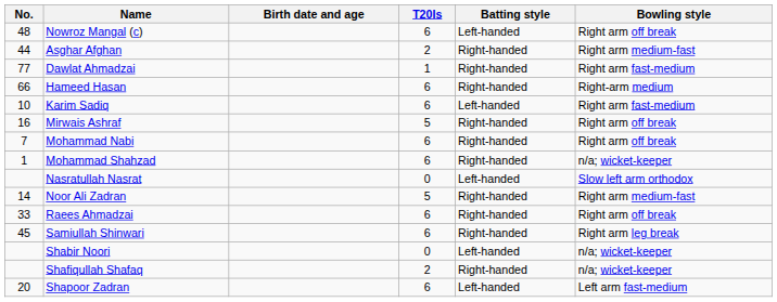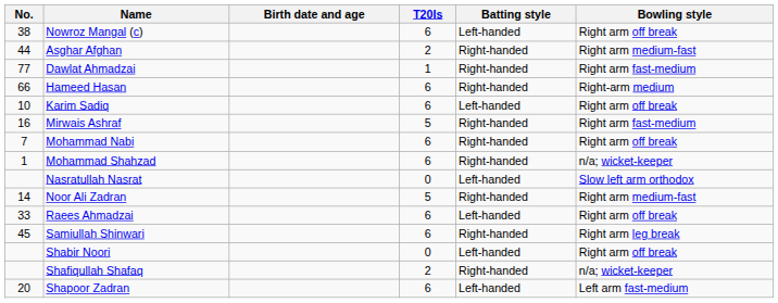 <table class="wikitable" style="font-size:95%;" width="80%">
 <tr>
 <th>No.</th>
 <th>Name</th>
 <th>Birth date and age</th>
 <th><a href='#'>T20Is</a></th>
 <th>Batting style</th>
 <th>Bowling style</th>
 </tr>
 <tr>
-<td style="text-align:center">48</td>
+<td style="text-align:center">38</td>
 <td><a href='#'>Nowroz Mangal</a> (<a href='#'>c</a>)</td>
 <td></td>
 <td style="text-align:center">6</td>
 <td>Left-handed</td>
 <td>Right arm <a href='#'>off break</a></td>
 </tr>
 <tr>
 <td style="text-align:center">44</td>
 <td><a href='#'>Asghar Afghan</a></td>
 <td></td>
 <td style="text-align:center">2</td>
 <td>Right-handed</td>
 <td>Right arm <a href='#'>medium-fast</a></td>
 </tr>
 <tr>
 <td style="text-align:center">77</td>
 <td><a href='#'>Dawlat Ahmadzai</a></td>
 <td></td>
 <td style="text-align:center">1</td>
 <td>Right-handed</td>
 <td>Right arm <a href='#'>fast-medium</a></td>
 </tr>
 <tr>
 <td style="text-align:center">66</td>
 <td><a href='#'>Hameed Hasan</a></td>
 <td></td>
 <td style="text-align:center">6</td>
 <td>Right-handed</td>
 <td>Right-arm <a href='#'>medium</a></td>
 </tr>
 <tr>
 <td style="text-align:center">10</td>
 <td><a href='#'>Karim Sadiq</a></td>
 <td></td>
 <td style="text-align:center">6</td>
 <td>Left-handed</td>
-<td>Right arm <a href='#'>fast-medium</a></td>
+<td>Right arm <a href='#'>off break</a></td>
 </tr>
 <tr>
 <td style="text-align:center">16</td>
 <td><a href='#'>Mirwais Ashraf</a></td>
 <td></td>
 <td style="text-align:center">5</td>
 <td>Right-handed</td>
-<td>Right arm <a href='#'>off break</a></td>
+<td>Right arm <a href='#'>fast-medium</a></td>
 </tr>
 <tr>
 <td style="text-align:center">7</td>
 <td><a href='#'>Mohammad Nabi</a></td>
 <td></td>
 <td style="text-align:center">6</td>
 <td>Right-handed</td>
 <td>Right arm <a href='#'>off break</a></td>
 </tr>
 <tr>
 <td style="text-align:center">1</td>
 <td><a href='#'>Mohammad Shahzad</a></td>
 <td></td>
 <td style="text-align:center">6</td>
 <td>Right-handed</td>
 <td>n/a; <a href='#'>wicket-keeper</a></td>
 </tr>
 <tr>
 <td style="text-align:center"></td>
 <td><a href='#'>Nasratullah Nasrat</a></td>
 <td></td>
 <td style="text-align:center">0</td>
 <td>Left-handed</td>
 <td><a href='#'>Slow left arm orthodox</a></td>
 </tr>
 <tr>
 <td style="text-align:center">14</td>
 <td><a href='#'>Noor Ali Zadran</a></td>
 <td></td>
 <td style="text-align:center">5</td>
 <td>Right-handed</td>
 <td>Right arm <a href='#'>medium-fast</a></td>
 </tr>
 <tr>
 <td style="text-align:center">33</td>
 <td><a href='#'>Raees Ahmadzai</a></td>
 <td></td>
 <td style="text-align:center">6</td>
-<td>Right-handed</td>
+<td>Left-handed</td>
 <td>Right arm <a href='#'>off break</a></td>
 </tr>
 <tr>
 <td style="text-align:center">45</td>
 <td><a href='#'>Samiullah Shinwari</a></td>
 <td></td>
 <td style="text-align:center">6</td>
 <td>Right-handed</td>
 <td>Right arm <a href='#'>leg break</a></td>
 </tr>
 <tr>
 <td style="text-align:center"></td>
 <td><a href='#'>Shabir Noori</a></td>
 <td></td>
 <td style="text-align:center">0</td>
 <td>Left-handed</td>
-<td>n/a; <a href='#'>wicket-keeper</a></td>
+<td>Right arm <a href='#'>off break</a></td>
 </tr>
 <tr>
 <td style="text-align:center"></td>
 <td><a href='#'>Shafiqullah Shafaq</a></td>
 <td></td>
 <td style="text-align:center">2</td>
 <td>Right-handed</td>
 <td>n/a; <a href='#'>wicket-keeper</a></td>
 </tr>
 <tr>
 <td style="text-align:center">20</td>
 <td><a href='#'>Shapoor Zadran</a></td>
 <td></td>
 <td style="text-align:center">6</td>
 <td>Left-handed</td>
 <td>Left arm <a href='#'>fast-medium</a></td>
 </tr>
 </table>
